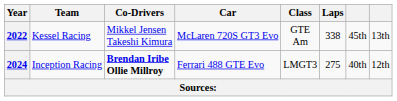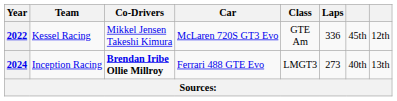 <table class="wikitable" style="text-align:center; font-size:90%">
 <tr>
 <th>Year</th>
 <th>Team</th>
 <th>Co-Drivers</th>
 <th>Car</th>
 <th>Class</th>
 <th>Laps</th>
 <th></th>
 <th></th>
 </tr>
 <tr>
 <th><a href='#'>2022</a></th>
 <td align="left"> <a href='#'>Kessel Racing</a></td>
 <td align="left"> <a href='#'>Mikkel Jensen</a><br> <a href='#'>Takeshi Kimura</a></td>
 <td align="left"><a href='#'>McLaren 720S GT3 Evo</a></td>
 <td>GTE<br>Am</td>
-<td>338</td>
+<td>336</td>
 <td>45th</td>
-<td>13th</td>
+<td>12th</td>
 </tr>
 <tr>
 <th><a href='#'>2024</a></th>
 <td align="left"> <a href='#'>Inception Racing</a></td>
 <td align="left"><strong> <a href='#'>Brendan Iribe</a><br> Ollie Millroy</strong></td>
 <td align="left"><a href='#'>Ferrari 488 GTE Evo</a></td>
 <td>LMGT3</td>
-<td>275</td>
+<td>273</td>
 <td>40th</td>
-<td>12th</td>
+<td>13th</td>
 </tr>
 <tr>
 <th colspan="8">Sources:</th>
 </tr>
 </table>
